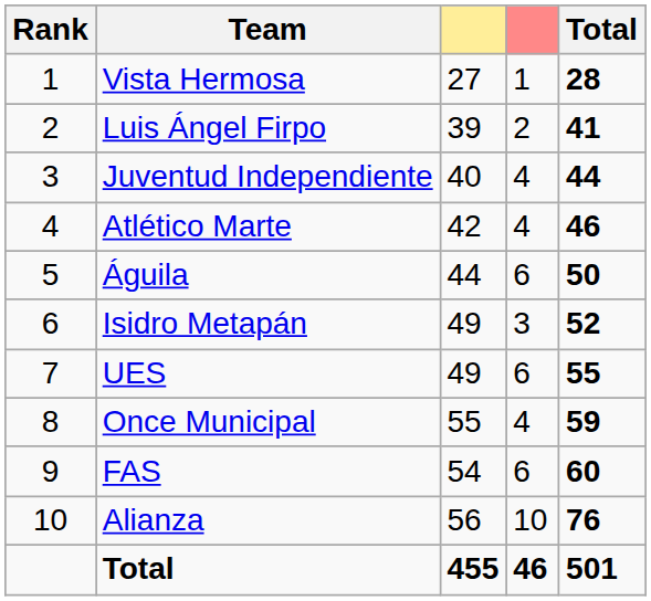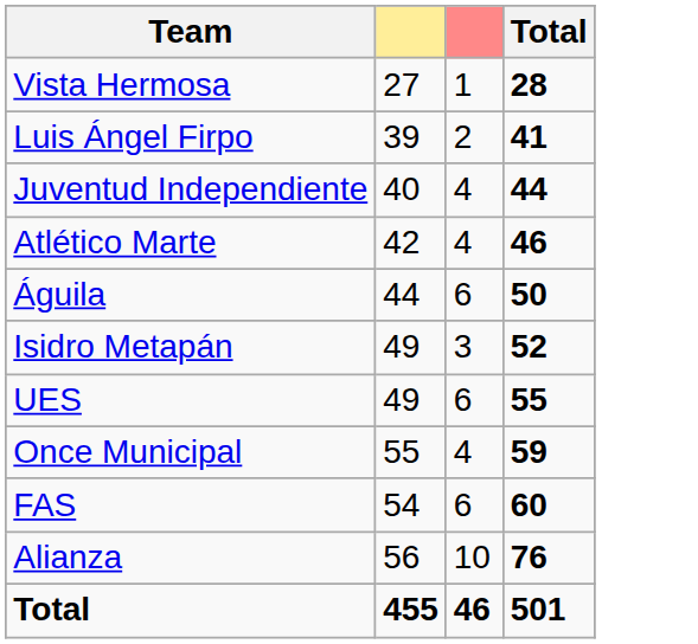 <table class="wikitable">
 <tr>
-<th>Rank</th>
 <th>Team</th>
 <th width=20 style="background: #FFEE99"></th>
 <th width=20 style="background: #FF8888"></th>
 <th>Total</th>
 </tr>
 <tr>
-<td align=center>1</td>
 <td><a href='#'>Vista Hermosa</a></td>
 <td>27</td>
 <td>1</td>
 <td><strong>28</strong></td>
 </tr>
 <tr>
-<td align=center>2</td>
 <td><a href='#'>Luis Ángel Firpo</a></td>
 <td>39</td>
 <td>2</td>
 <td><strong>41</strong></td>
 </tr>
 <tr>
-<td align=center>3</td>
 <td><a href='#'>Juventud Independiente</a></td>
 <td>40</td>
 <td>4</td>
 <td><strong>44</strong></td>
 </tr>
 <tr>
-<td align=center>4</td>
 <td><a href='#'>Atlético Marte</a></td>
 <td>42</td>
 <td>4</td>
 <td><strong>46</strong></td>
 </tr>
 <tr>
-<td align=center>5</td>
 <td><a href='#'>Águila</a></td>
 <td>44</td>
 <td>6</td>
 <td><strong>50</strong></td>
 </tr>
 <tr>
-<td align=center>6</td>
 <td><a href='#'>Isidro Metapán</a></td>
 <td>49</td>
 <td>3</td>
 <td><strong>52</strong></td>
 </tr>
 <tr>
-<td align=center>7</td>
 <td><a href='#'>UES</a></td>
 <td>49</td>
 <td>6</td>
 <td><strong>55</strong></td>
 </tr>
 <tr>
-<td align=center>8</td>
 <td><a href='#'>Once Municipal</a></td>
 <td>55</td>
 <td>4</td>
 <td><strong>59</strong></td>
 </tr>
 <tr>
-<td align=center>9</td>
 <td><a href='#'>FAS</a></td>
 <td>54</td>
 <td>6</td>
 <td><strong>60</strong></td>
 </tr>
 <tr>
-<td align=center>10</td>
 <td><a href='#'>Alianza</a></td>
 <td>56</td>
 <td>10</td>
 <td><strong>76</strong></td>
 </tr>
 <tr>
-<td></td>
 <td><strong>Total</strong></td>
 <td><strong>455</strong></td>
 <td><strong>46</strong></td>
 <td><strong>501</strong></td>
 </tr>
 </table>
